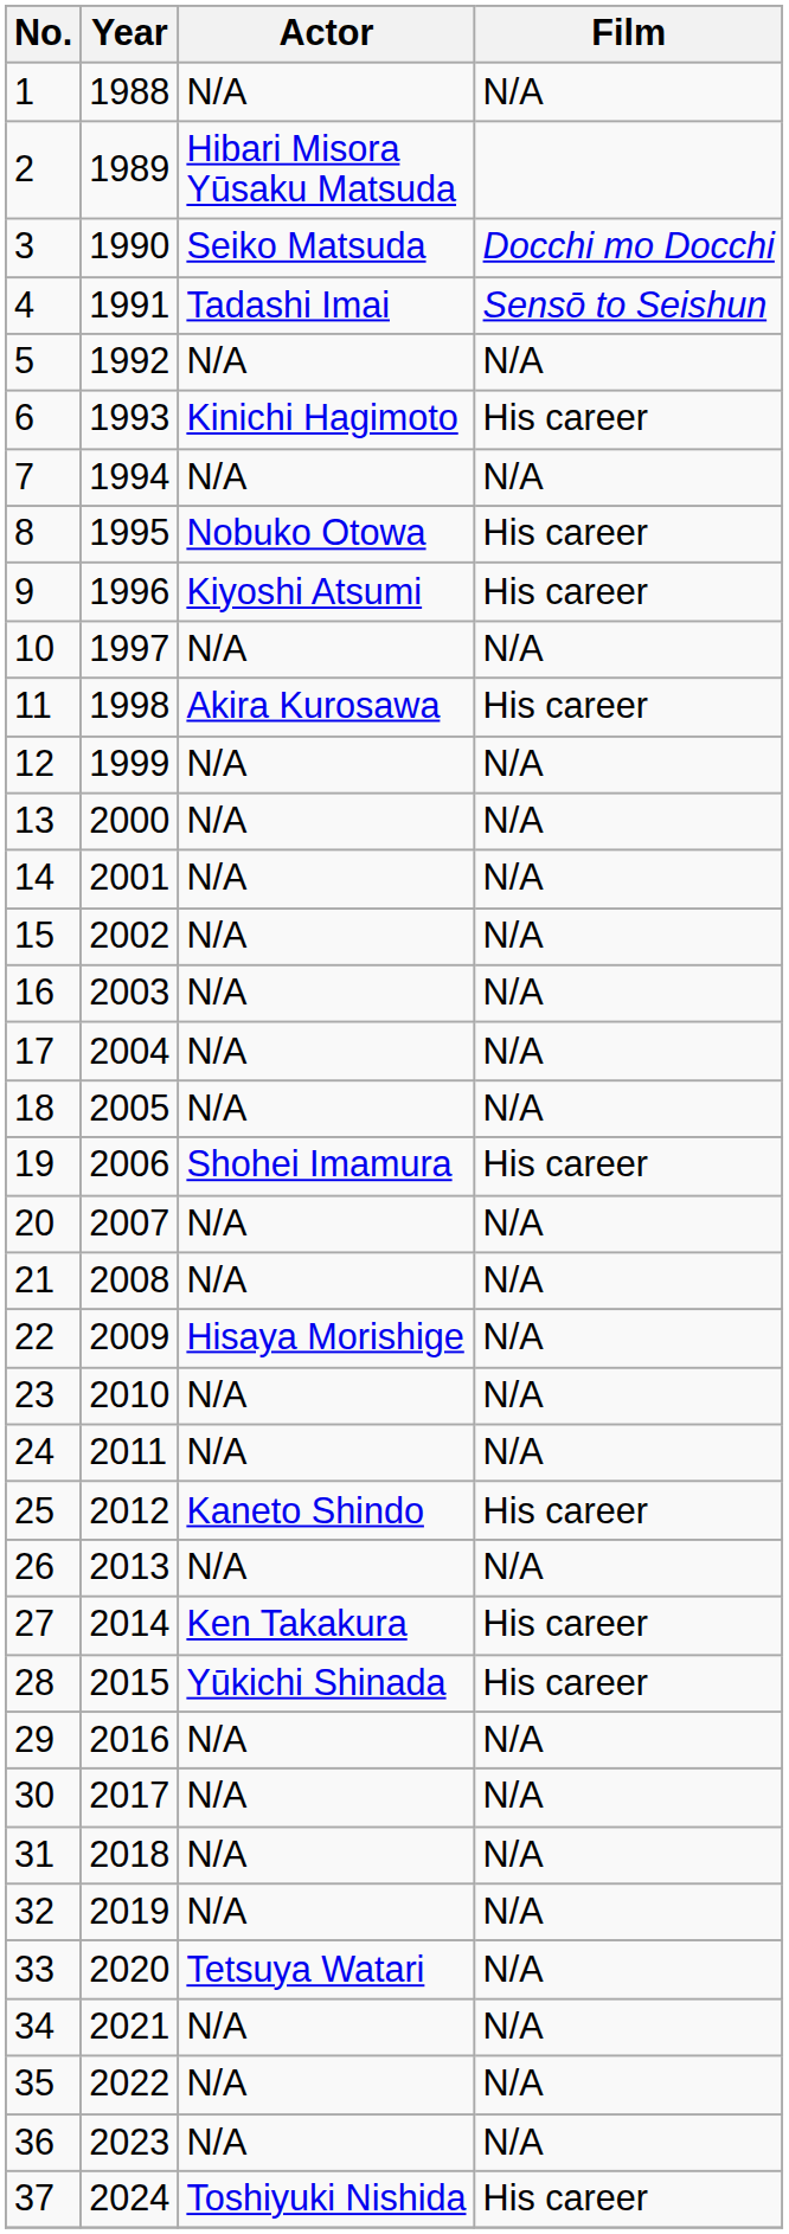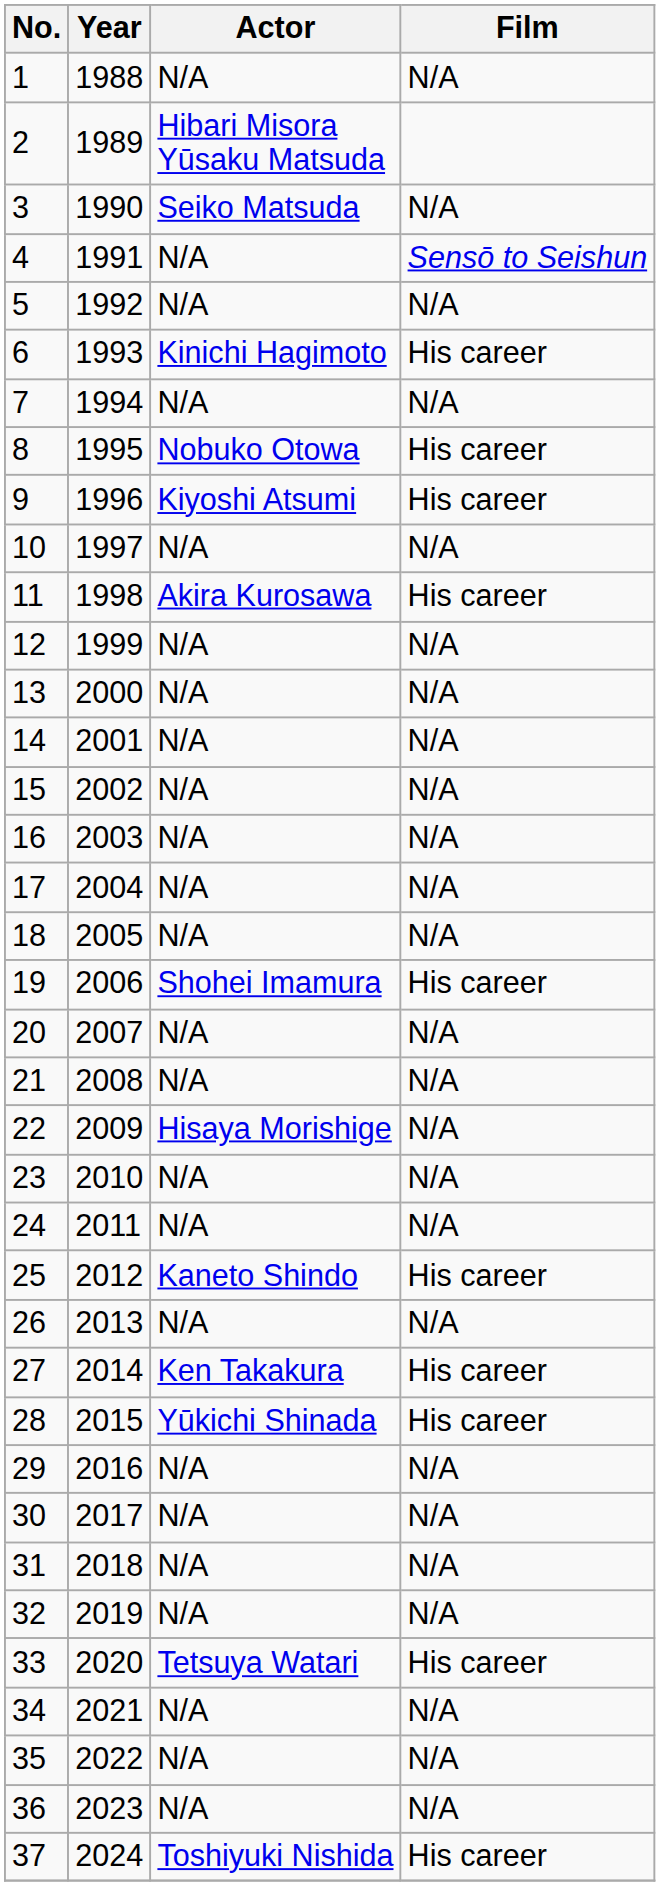 <table class="wikitable">
 <tr>
 <th>No.</th>
 <th>Year</th>
 <th>Actor</th>
 <th>Film</th>
 </tr>
 <tr>
 <td>1</td>
 <td>1988</td>
 <td>N/A</td>
 <td>N/A</td>
 </tr>
 <tr>
 <td>2</td>
 <td>1989</td>
 <td><a href='#'>Hibari Misora</a><br><a href='#'>Yūsaku Matsuda</a></td>
 <td></td>
 </tr>
 <tr>
 <td>3</td>
 <td>1990</td>
 <td><a href='#'>Seiko Matsuda</a></td>
-<td><em><a href='#'>Docchi mo Docchi</a></em></td>
+<td>N/A</td>
 </tr>
 <tr>
 <td>4</td>
 <td>1991</td>
-<td><a href='#'>Tadashi Imai</a></td>
+<td>N/A</td>
 <td><em><a href='#'>Sensō to Seishun</a></em></td>
 </tr>
 <tr>
 <td>5</td>
 <td>1992</td>
 <td>N/A</td>
 <td>N/A</td>
 </tr>
 <tr>
 <td>6</td>
 <td>1993</td>
 <td><a href='#'>Kinichi Hagimoto</a></td>
 <td>His career</td>
 </tr>
 <tr>
 <td>7</td>
 <td>1994</td>
 <td>N/A</td>
 <td>N/A</td>
 </tr>
 <tr>
 <td>8</td>
 <td>1995</td>
 <td><a href='#'>Nobuko Otowa</a></td>
 <td>His career</td>
 </tr>
 <tr>
 <td>9</td>
 <td>1996</td>
 <td><a href='#'>Kiyoshi Atsumi</a></td>
 <td>His career</td>
 </tr>
 <tr>
 <td>10</td>
 <td>1997</td>
 <td>N/A</td>
 <td>N/A</td>
 </tr>
 <tr>
 <td>11</td>
 <td>1998</td>
 <td><a href='#'>Akira Kurosawa</a></td>
 <td>His career</td>
 </tr>
 <tr>
 <td>12</td>
 <td>1999</td>
 <td>N/A</td>
 <td>N/A</td>
 </tr>
 <tr>
 <td>13</td>
 <td>2000</td>
 <td>N/A</td>
 <td>N/A</td>
 </tr>
 <tr>
 <td>14</td>
 <td>2001</td>
 <td>N/A</td>
 <td>N/A</td>
 </tr>
 <tr>
 <td>15</td>
 <td>2002</td>
 <td>N/A</td>
 <td>N/A</td>
 </tr>
 <tr>
 <td>16</td>
 <td>2003</td>
 <td>N/A</td>
 <td>N/A</td>
 </tr>
 <tr>
 <td>17</td>
 <td>2004</td>
 <td>N/A</td>
 <td>N/A</td>
 </tr>
 <tr>
 <td>18</td>
 <td>2005</td>
 <td>N/A</td>
 <td>N/A</td>
 </tr>
 <tr>
 <td>19</td>
 <td>2006</td>
 <td><a href='#'>Shohei Imamura</a></td>
 <td>His career</td>
 </tr>
 <tr>
 <td>20</td>
 <td>2007</td>
 <td>N/A</td>
 <td>N/A</td>
 </tr>
 <tr>
 <td>21</td>
 <td>2008</td>
 <td>N/A</td>
 <td>N/A</td>
 </tr>
 <tr>
 <td>22</td>
 <td>2009</td>
 <td><a href='#'>Hisaya Morishige</a></td>
 <td>N/A</td>
 </tr>
 <tr>
 <td>23</td>
 <td>2010</td>
 <td>N/A</td>
 <td>N/A</td>
 </tr>
 <tr>
 <td>24</td>
 <td>2011</td>
 <td>N/A</td>
 <td>N/A</td>
 </tr>
 <tr>
 <td>25</td>
 <td>2012</td>
 <td><a href='#'>Kaneto Shindo</a></td>
 <td>His career</td>
 </tr>
 <tr>
 <td>26</td>
 <td>2013</td>
 <td>N/A</td>
 <td>N/A</td>
 </tr>
 <tr>
 <td>27</td>
 <td>2014</td>
 <td><a href='#'>Ken Takakura</a></td>
 <td>His career</td>
 </tr>
 <tr>
 <td>28</td>
 <td>2015</td>
 <td><a href='#'>Yūkichi Shinada</a></td>
 <td>His career</td>
 </tr>
 <tr>
 <td>29</td>
 <td>2016</td>
 <td>N/A</td>
 <td>N/A</td>
 </tr>
 <tr>
 <td>30</td>
 <td>2017</td>
 <td>N/A</td>
 <td>N/A</td>
 </tr>
 <tr>
 <td>31</td>
 <td>2018</td>
 <td>N/A</td>
 <td>N/A</td>
 </tr>
 <tr>
 <td>32</td>
 <td>2019</td>
 <td>N/A</td>
 <td>N/A</td>
 </tr>
 <tr>
 <td>33</td>
 <td>2020</td>
 <td><a href='#'>Tetsuya Watari</a></td>
-<td>N/A</td>
+<td>His career</td>
 </tr>
 <tr>
 <td>34</td>
 <td>2021</td>
 <td>N/A</td>
 <td>N/A</td>
 </tr>
 <tr>
 <td>35</td>
 <td>2022</td>
 <td>N/A</td>
 <td>N/A</td>
 </tr>
 <tr>
 <td>36</td>
 <td>2023</td>
 <td>N/A</td>
 <td>N/A</td>
 </tr>
 <tr>
 <td>37</td>
 <td>2024</td>
 <td><a href='#'>Toshiyuki Nishida</a></td>
 <td>His career</td>
 </tr>
 <tr>
 </tr>
 </table>
